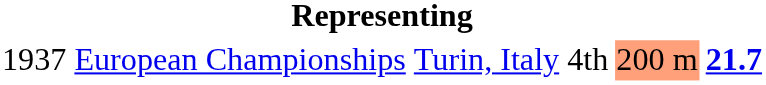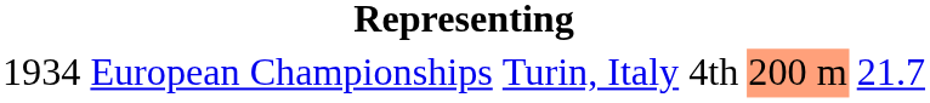 <table>
 <tr>
 <th colspan="6">Representing </th>
 </tr>
 <tr>
-<td>1937</td>
+<td>1934</td>
 <td><a href='#'>European Championships</a></td>
 <td><a href='#'>Turin, Italy</a></td>
 <td>4th</td>
 <td style="background: lightsalmon;">200 m</td>
-<td><strong><a href='#'>21.7</a></strong></td>
+<td><a href='#'>21.7</a></td>
 </tr>
 </table>
